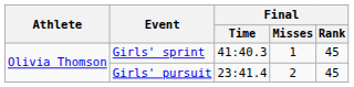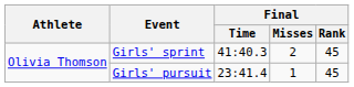 <table class="wikitable" style="font-size:90%">
 <tr>
 <th rowspan="2">Athlete</th>
 <th rowspan="2">Event</th>
 <th colspan="3">Final</th>
 </tr>
 <tr style="font-size:95%">
 <th>Time</th>
 <th>Misses</th>
 <th>Rank</th>
 </tr>
 <tr>
 <td rowspan="2"><a href='#'>Olivia Thomson</a></td>
 <td><a href='#'>Girls' sprint</a></td>
 <td align="center">41:40.3</td>
-<td align="center">1</td>
+<td align="center">2</td>
 <td align="center">45</td>
 </tr>
 <tr>
 <td><a href='#'>Girls' pursuit</a></td>
 <td align="center">23:41.4</td>
-<td align="center">2</td>
+<td align="center">1</td>
 <td align="center">45</td>
 </tr>
 </table>
